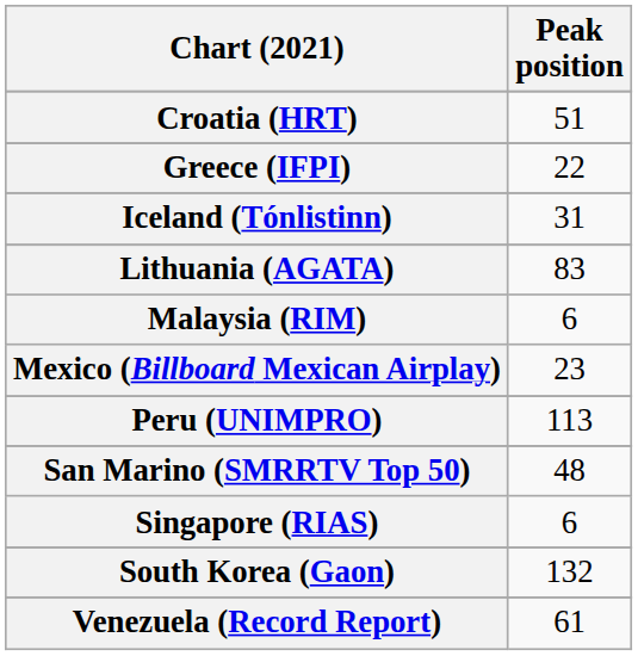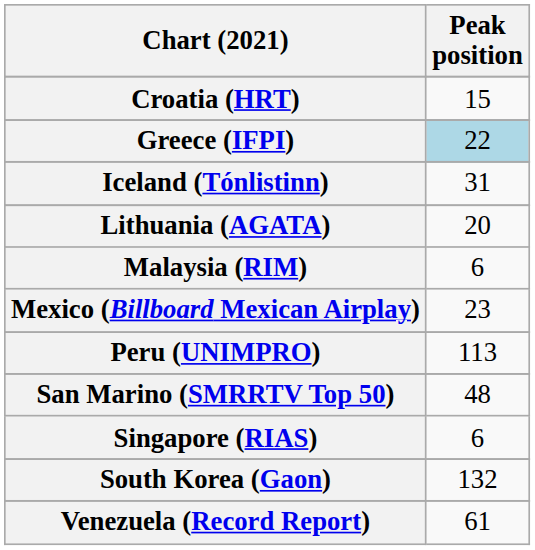 <table class="wikitable sortable plainrowheaders" style="text-align:center">
 <tr>
 <th>Chart (2021)</th>
 <th>Peak<br>position</th>
 </tr>
 <tr>
 </tr>
 <tr>
 </tr>
 <tr>
 </tr>
 <tr>
 </tr>
 <tr>
 </tr>
 <tr>
 </tr>
 <tr>
 </tr>
 <tr>
 </tr>
 <tr>
 <th scope="row">Croatia (<a href='#'>HRT</a>)</th>
-<td>51</td>
+<td>15</td>
 </tr>
 <tr>
 </tr>
 <tr>
 </tr>
 <tr>
 </tr>
 <tr>
 </tr>
 <tr>
 </tr>
 <tr>
 </tr>
 <tr>
 <th scope="row">Greece (<a href='#'>IFPI</a>)</th>
-<td>22</td>
+<td style="background: lightblue;">22</td>
 </tr>
 <tr>
 </tr>
 <tr>
 </tr>
 <tr>
 <th scope="row">Iceland (<a href='#'>Tónlistinn</a>)</th>
 <td>31</td>
 </tr>
 <tr>
 </tr>
 <tr>
 </tr>
 <tr>
 <th scope="row">Lithuania (<a href='#'>AGATA</a>)</th>
-<td>83</td>
+<td>20</td>
 </tr>
 <tr>
 <th scope="row">Malaysia (<a href='#'>RIM</a>)</th>
 <td>6</td>
 </tr>
 <tr>
 <th scope="row">Mexico (<a href='#'><em>Billboard</em> Mexican Airplay</a>)</th>
 <td>23</td>
 </tr>
 <tr>
 </tr>
 <tr>
 </tr>
 <tr>
 </tr>
 <tr>
 </tr>
 <tr>
 <th scope="row">Peru (<a href='#'>UNIMPRO</a>)</th>
 <td>113</td>
 </tr>
 <tr>
 </tr>
 <tr>
 </tr>
 <tr>
 <th scope="row">San Marino (<a href='#'>SMRRTV Top 50</a>)</th>
 <td>48</td>
 </tr>
 <tr>
 <th scope="row">Singapore (<a href='#'>RIAS</a>)</th>
 <td>6</td>
 </tr>
 <tr>
 </tr>
 <tr>
 </tr>
 <tr>
 <th scope="row">South Korea (<a href='#'>Gaon</a>)</th>
 <td>132</td>
 </tr>
 <tr>
 </tr>
 <tr>
 </tr>
 <tr>
 </tr>
 <tr>
 </tr>
 <tr>
 </tr>
 <tr>
 </tr>
 <tr>
 </tr>
 <tr>
 <th scope="row">Venezuela (<a href='#'>Record Report</a>)</th>
 <td>61</td>
 </tr>
 </table>
